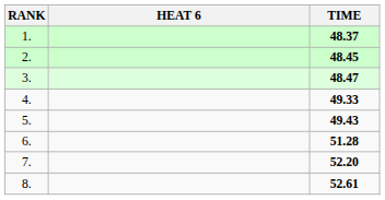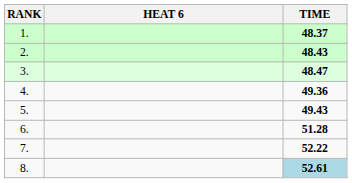 <table class="wikitable" style="border-collapse: collapse; font-size: 90%;">
 <tr>
 <th>RANK</th>
 <th style="width: 20em">HEAT 6</th>
 <th style="width: 5em">TIME</th>
 </tr>
 <tr style="background:#ccffcc;">
 <td align="center">1.</td>
 <td></td>
 <td align="center"><strong>48.37</strong></td>
 </tr>
 <tr style="background:#ccffcc;">
 <td align="center">2.</td>
 <td></td>
-<td align="center"><strong>48.45</strong></td>
+<td align="center"><strong>48.43</strong></td>
 </tr>
 <tr style="background:#ddffdd;">
 <td align="center">3.</td>
 <td></td>
 <td align="center"><strong>48.47</strong></td>
 </tr>
 <tr>
 <td align="center">4.</td>
 <td></td>
-<td align="center"><strong>49.33</strong></td>
+<td align="center"><strong>49.36</strong></td>
 </tr>
 <tr>
 <td align="center">5.</td>
 <td></td>
 <td align="center"><strong>49.43</strong></td>
 </tr>
 <tr>
 <td align="center">6.</td>
 <td></td>
 <td align="center"><strong>51.28</strong></td>
 </tr>
 <tr>
 <td align="center">7.</td>
 <td></td>
-<td align="center"><strong>52.20</strong></td>
+<td align="center"><strong>52.22</strong></td>
 </tr>
 <tr>
 <td align="center">8.</td>
 <td></td>
-<td align="center"><strong>52.61</strong></td>
+<td align="center" style="background: lightblue;"><strong>52.61</strong></td>
 </tr>
 </table>
